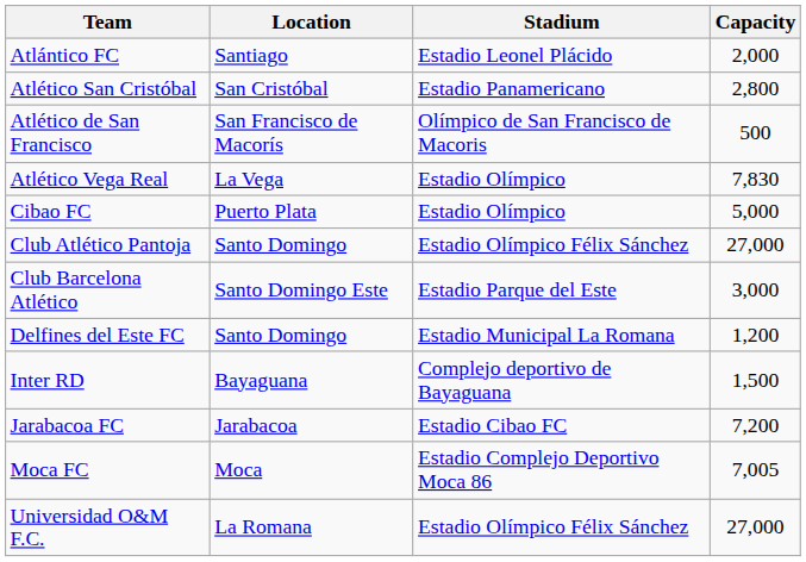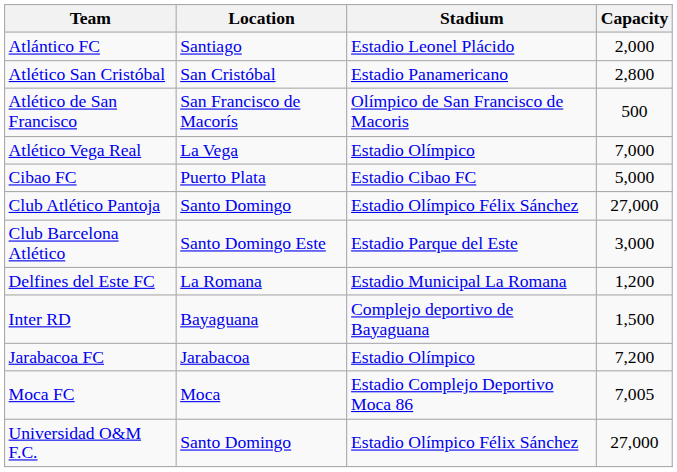 <table class="wikitable sortable" style="text-align: left;">
 <tr>
 <th>Team</th>
 <th>Location</th>
 <th>Stadium</th>
 <th>Capacity</th>
 </tr>
 <tr>
 <td><a href='#'>Atlántico FC</a></td>
 <td><a href='#'>Santiago</a></td>
 <td><a href='#'>Estadio Leonel Plácido</a></td>
 <td align="center">2,000</td>
 </tr>
 <tr>
 <td><a href='#'>Atlético San Cristóbal</a></td>
 <td><a href='#'>San Cristóbal</a></td>
 <td><a href='#'>Estadio Panamericano</a></td>
 <td align="center">2,800</td>
 </tr>
 <tr>
 <td><a href='#'>Atlético de San Francisco</a></td>
 <td><a href='#'>San Francisco de Macorís</a></td>
 <td><a href='#'>Olímpico de San Francisco de Macoris</a></td>
 <td align="center">500</td>
 </tr>
 <tr>
 <td><a href='#'>Atlético Vega Real</a></td>
 <td><a href='#'>La Vega</a></td>
 <td><a href='#'>Estadio Olímpico</a></td>
-<td align="center">7,830</td>
+<td align="center">7,000</td>
 </tr>
 <tr>
 <td><a href='#'>Cibao FC</a></td>
 <td><a href='#'>Puerto Plata</a></td>
-<td><a href='#'>Estadio Olímpico</a></td>
+<td><a href='#'>Estadio Cibao FC</a></td>
 <td align="center">5,000</td>
 </tr>
 <tr>
 <td><a href='#'>Club Atlético Pantoja</a></td>
 <td><a href='#'>Santo Domingo</a></td>
 <td><a href='#'>Estadio Olímpico Félix Sánchez</a></td>
 <td align="center">27,000</td>
 </tr>
 <tr>
 <td><a href='#'>Club Barcelona Atlético</a></td>
 <td><a href='#'>Santo Domingo Este</a></td>
 <td><a href='#'>Estadio Parque del Este</a></td>
 <td align="center">3,000</td>
 </tr>
 <tr>
 <td><a href='#'>Delfines del Este FC</a></td>
-<td><a href='#'>Santo Domingo</a></td>
+<td><a href='#'>La Romana</a></td>
 <td><a href='#'>Estadio Municipal La Romana</a></td>
 <td align="center">1,200</td>
 </tr>
 <tr>
 <td><a href='#'>Inter RD</a></td>
 <td><a href='#'>Bayaguana</a></td>
 <td><a href='#'>Complejo deportivo de Bayaguana</a></td>
 <td align="center">1,500</td>
 </tr>
 <tr>
 <td><a href='#'>Jarabacoa FC</a></td>
 <td><a href='#'>Jarabacoa</a></td>
-<td><a href='#'>Estadio Cibao FC</a></td>
+<td><a href='#'>Estadio Olímpico</a></td>
 <td align="center">7,200</td>
 </tr>
 <tr>
 <td><a href='#'>Moca FC</a></td>
 <td><a href='#'>Moca</a></td>
 <td><a href='#'>Estadio Complejo Deportivo Moca 86</a></td>
 <td align="center">7,005</td>
 </tr>
 <tr>
 <td><a href='#'>Universidad O&M F.C.</a></td>
-<td><a href='#'>La Romana</a></td>
+<td><a href='#'>Santo Domingo</a></td>
 <td><a href='#'>Estadio Olímpico Félix Sánchez</a></td>
 <td align="center">27,000</td>
 </tr>
 </table>
